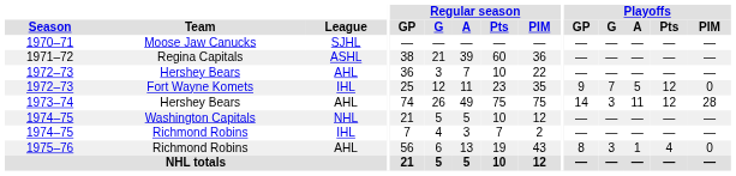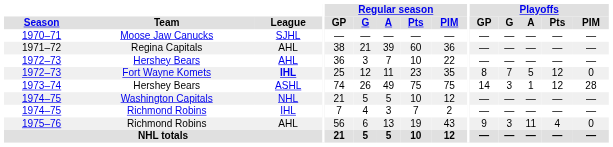 <table border="0" cellpadding="1" cellspacing="0" style="text-align:center; width:60em">
 <tr bgcolor="#e0e0e0">
 <th colspan="3" bgcolor="#ffffff"></th>
 <th rowspan="100" bgcolor="#ffffff"></th>
 <th colspan="5"><a href='#'>Regular season</a></th>
 <th rowspan="100" bgcolor="#ffffff"></th>
 <th colspan="5"><a href='#'>Playoffs</a></th>
 </tr>
 <tr bgcolor="#e0e0e0">
 <th><a href='#'>Season</a></th>
 <th>Team</th>
 <th>League</th>
 <th>GP</th>
 <th><a href='#'>G</a></th>
 <th><a href='#'>A</a></th>
 <th><a href='#'>Pts</a></th>
 <th><a href='#'>PIM</a></th>
 <th>GP</th>
 <th>G</th>
 <th>A</th>
 <th>Pts</th>
 <th>PIM</th>
 </tr>
 <tr>
 <td><a href='#'>1970–71</a></td>
 <td><a href='#'>Moose Jaw Canucks</a></td>
 <td><a href='#'>SJHL</a></td>
 <td>—</td>
 <td>—</td>
 <td>—</td>
 <td>—</td>
 <td>—</td>
 <td>—</td>
 <td>—</td>
 <td>—</td>
 <td>—</td>
 <td>—</td>
 </tr>
 <tr bgcolor="#f0f0f0">
 <td>1971–72</td>
 <td>Regina Capitals</td>
-<td><a href='#'>ASHL</a></td>
+<td>AHL</td>
 <td>38</td>
 <td>21</td>
 <td>39</td>
 <td>60</td>
 <td>36</td>
 <td>—</td>
 <td>—</td>
 <td>—</td>
 <td>—</td>
 <td>—</td>
 </tr>
 <tr>
 <td><a href='#'>1972–73</a></td>
 <td><a href='#'>Hershey Bears</a></td>
 <td><a href='#'>AHL</a></td>
 <td>36</td>
 <td>3</td>
 <td>7</td>
 <td>10</td>
 <td>22</td>
 <td>—</td>
 <td>—</td>
 <td>—</td>
 <td>—</td>
 <td>—</td>
 </tr>
 <tr bgcolor="#f0f0f0">
 <td><a href='#'>1972–73</a></td>
 <td><a href='#'>Fort Wayne Komets</a></td>
-<td><a href='#'>IHL</a></td>
+<td><strong><a href='#'>IHL</a></strong></td>
 <td>25</td>
 <td>12</td>
 <td>11</td>
 <td>23</td>
 <td>35</td>
-<td>9</td>
+<td>8</td>
 <td>7</td>
 <td>5</td>
 <td>12</td>
 <td>0</td>
 </tr>
 <tr>
 <td><a href='#'>1973–74</a></td>
 <td>Hershey Bears</td>
-<td>AHL</td>
+<td><a href='#'>ASHL</a></td>
 <td>74</td>
 <td>26</td>
 <td>49</td>
 <td>75</td>
 <td>75</td>
 <td>14</td>
 <td>3</td>
-<td>11</td>
+<td>1</td>
 <td>12</td>
 <td>28</td>
 </tr>
 <tr bgcolor="#f0f0f0">
 <td><a href='#'>1974–75</a></td>
 <td><a href='#'>Washington Capitals</a></td>
 <td><a href='#'>NHL</a></td>
 <td>21</td>
 <td>5</td>
 <td>5</td>
 <td>10</td>
 <td>12</td>
 <td>—</td>
 <td>—</td>
 <td>—</td>
 <td>—</td>
 <td>—</td>
 </tr>
 <tr>
 <td><a href='#'>1974–75</a></td>
 <td><a href='#'>Richmond Robins</a></td>
 <td><a href='#'>IHL</a></td>
 <td>7</td>
 <td>4</td>
 <td>3</td>
 <td>7</td>
 <td>2</td>
 <td>—</td>
 <td>—</td>
 <td>—</td>
 <td>—</td>
 <td>—</td>
 </tr>
 <tr bgcolor="#f0f0f0">
 <td><a href='#'>1975–76</a></td>
 <td>Richmond Robins</td>
 <td>AHL</td>
 <td>56</td>
 <td>6</td>
 <td>13</td>
 <td>19</td>
 <td>43</td>
-<td>8</td>
+<td>9</td>
 <td>3</td>
-<td>1</td>
+<td>11</td>
 <td>4</td>
 <td>0</td>
 </tr>
 <tr bgcolor="#e0e0e0">
 <th colspan="3">NHL totals</th>
 <th>21</th>
 <th>5</th>
 <th>5</th>
 <th>10</th>
 <th>12</th>
 <th>—</th>
 <th>—</th>
 <th>—</th>
 <th>—</th>
 <th>—</th>
 </tr>
 </table>
